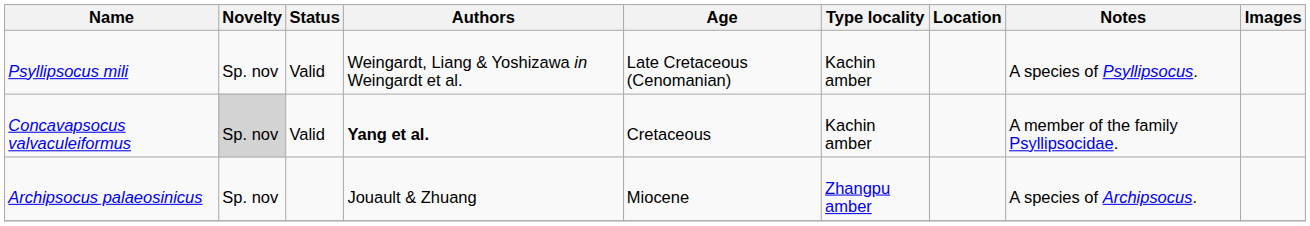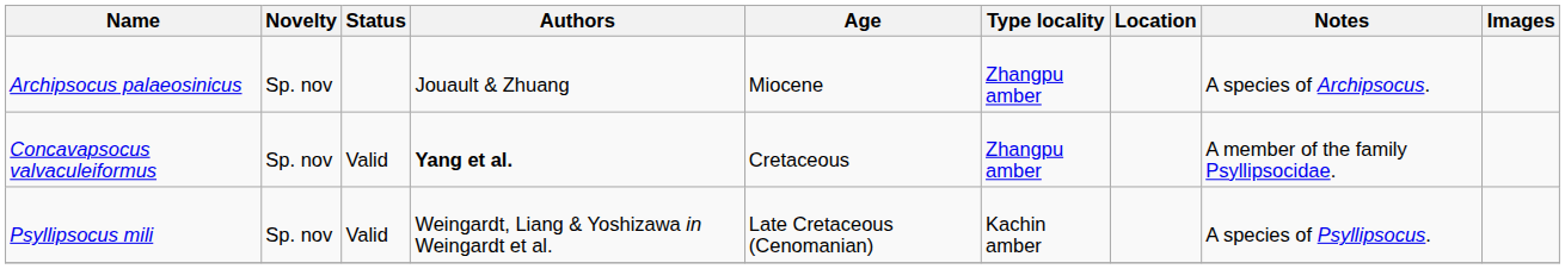 <table class="wikitable sortable" align="center" width="100%">
 <tr>
 <th>Name</th>
 <th>Novelty</th>
 <th>Status</th>
 <th>Authors</th>
 <th>Age</th>
 <th>Type locality</th>
 <th>Location</th>
 <th>Notes</th>
 <th>Images</th>
 </tr>
 <tr>
+<td><br><em><a href='#'>Archipsocus palaeosinicus</a></em></td>
+<td><br>Sp. nov</td>
+<td></td>
+<td><br>Jouault & Zhuang</td>
+<td><br>Miocene</td>
+<td><br><a href='#'>Zhangpu amber</a></td>
+<td><br></td>
+<td><br>A species of <em><a href='#'>Archipsocus</a></em>.</td>
+<td></td>
+</tr>
+<tr>
+<td><br><em><a href='#'>Concavapsocus valvaculeiformus</a></em></td>
+<td><br>Sp. nov</td>
+<td><br>Valid</td>
+<td><strong><br>Yang et al.</strong></td>
+<td><br>Cretaceous</td>
+<td><br><a href='#'>Zhangpu amber</a></td>
+<td><br></td>
+<td><br>A member of the family <a href='#'>Psyllipsocidae</a>.</td>
+<td></td>
+</tr>
+<tr>
 <td><br><em><a href='#'>Psyllipsocus mili</a></em></td>
 <td><br>Sp. nov</td>
 <td><br>Valid</td>
 <td><br>Weingardt, Liang & Yoshizawa <em>in</em> Weingardt et al.</td>
 <td><br>Late Cretaceous (Cenomanian)</td>
 <td><br>Kachin amber</td>
 <td><br></td>
 <td><br>A species of <em><a href='#'>Psyllipsocus</a></em>.</td>
 <td></td>
 </tr>
 <tr>
-<td><br><em><a href='#'>Concavapsocus valvaculeiformus</a></em></td>
-<td style="background: lightgrey;"><br>Sp. nov</td>
-<td><br>Valid</td>
-<td><strong><br>Yang et al.</strong></td>
-<td><br>Cretaceous</td>
-<td><br>Kachin amber</td>
-<td><br></td>
-<td><br>A member of the family <a href='#'>Psyllipsocidae</a>.</td>
-<td></td>
-</tr>
-<tr>
-<td><br><em><a href='#'>Archipsocus palaeosinicus</a></em></td>
-<td><br>Sp. nov</td>
-<td></td>
-<td><br>Jouault & Zhuang</td>
-<td><br>Miocene</td>
-<td><br><a href='#'>Zhangpu amber</a></td>
-<td><br></td>
-<td><br>A species of <em><a href='#'>Archipsocus</a></em>.</td>
-<td></td>
-</tr>
-<tr>
 </tr>
 </table>
